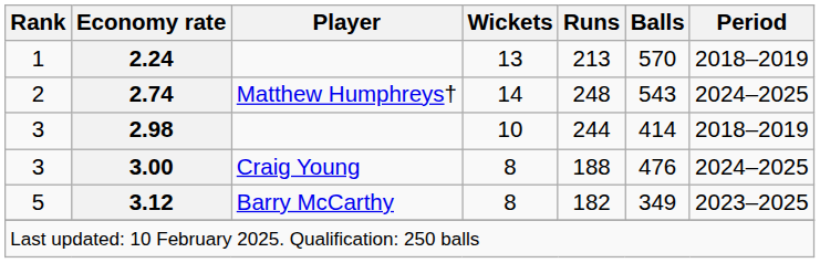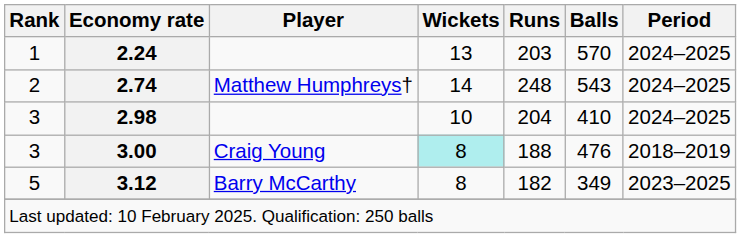 <table class="wikitable plainrowheaders sortable">
 <tr>
 <th scope=col>Rank</th>
 <th scope=col>Economy rate</th>
 <th scope=col>Player</th>
 <th scope=col>Wickets</th>
 <th scope=col>Runs</th>
 <th scope=col>Balls</th>
 <th scope=col>Period</th>
 </tr>
 <tr>
 <td align=center>1</td>
 <th scope=row style=text-align:center;>2.24</th>
 <td></td>
 <td align=center>13</td>
-<td align=center>213</td>
+<td align=center>203</td>
 <td align=center>570</td>
-<td>2018–2019</td>
+<td>2024–2025</td>
 </tr>
 <tr>
 <td align=center>2</td>
 <th scope=row style=text-align:center;>2.74</th>
 <td><a href='#'>Matthew Humphreys</a>†</td>
 <td align=center>14</td>
 <td align=center>248</td>
 <td align=center>543</td>
 <td>2024–2025</td>
 </tr>
 <tr>
 <td align="center">3</td>
 <th scope="row" style="text-align:center;">2.98</th>
 <td></td>
 <td align="center">10</td>
-<td align="center">244</td>
-<td align="center">414</td>
-<td>2018–2019</td>
+<td align="center">204</td>
+<td align="center">410</td>
+<td>2024–2025</td>
 </tr>
 <tr>
 <td align="center">3</td>
 <th scope="row" style="text-align:center;">3.00</th>
 <td><a href='#'>Craig Young</a></td>
-<td align="center">8</td>
+<td align="center" style="background: paleturquoise;">8</td>
 <td align="center">188</td>
 <td align="center">476</td>
-<td>2024–2025</td>
+<td>2018–2019</td>
 </tr>
 <tr>
 <td align=center>5</td>
 <th scope=row style=text-align:center;>3.12</th>
 <td><a href='#'>Barry McCarthy</a></td>
 <td align=center>8</td>
 <td align=center>182</td>
 <td align=center>349</td>
 <td>2023–2025</td>
 </tr>
 <tr>
 </tr>
 <tr class=sortbottom>
 <td colspan=7><small>Last updated: 10 February 2025. Qualification: 250 balls</small></td>
 </tr>
 </table>
